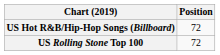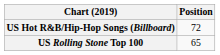 <table class="wikitable plainrowheaders" style="text-align:center">
 <tr>
 <th scope="col">Chart (2019)</th>
 <th scope="col">Position</th>
 </tr>
 <tr>
 <th scope="row">US Hot R&B/Hip-Hop Songs (<em>Billboard</em>)</th>
 <td>72</td>
 </tr>
 <tr>
 <th scope="row">US <em>Rolling Stone</em> Top 100</th>
-<td>72</td>
+<td>65</td>
 </tr>
 </table>
